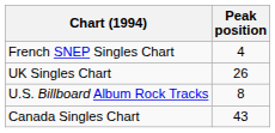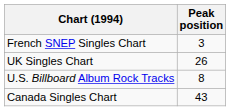 <table class="wikitable">
 <tr>
 <th>Chart (1994)</th>
 <th style="text-align:center;">Peak<br>position</th>
 </tr>
 <tr>
 <td align="left">French <a href='#'>SNEP</a> Singles Chart</td>
-<td style="text-align:center;">4</td>
+<td style="text-align:center;">3</td>
 </tr>
 <tr>
 <td align="left">UK Singles Chart</td>
 <td style="text-align:center;">26</td>
 </tr>
 <tr>
 <td align="left">U.S. <em>Billboard</em> <a href='#'>Album Rock Tracks</a></td>
 <td style="text-align:center;">8</td>
 </tr>
 <tr>
 <td align="left">Canada Singles Chart</td>
 <td style="text-align:center;">43</td>
 </tr>
 </table>
